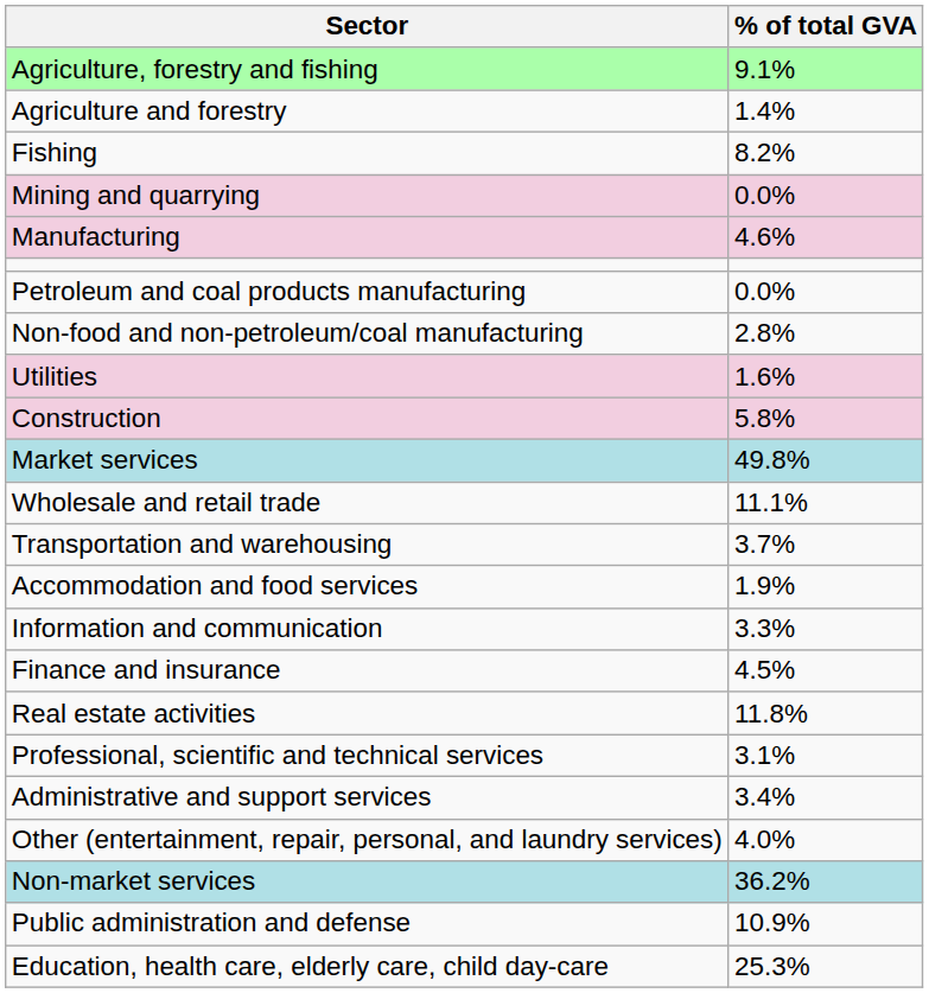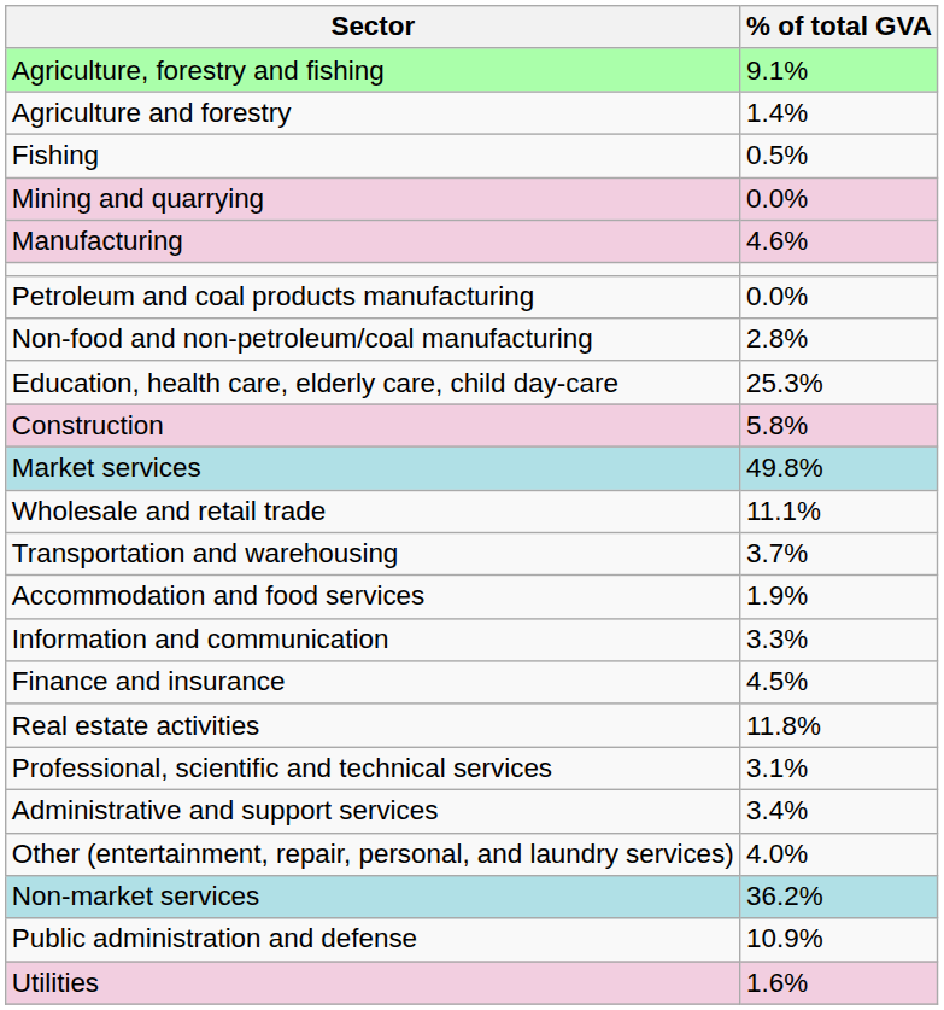 <table class="wikitable">
 <tr>
 <th>Sector</th>
 <th>% of total GVA</th>
 </tr>
 <tr style="background:#afa;">
 <td>Agriculture, forestry and fishing</td>
 <td>9.1%<br></td>
 </tr>
 <tr>
 <td>Agriculture and forestry</td>
 <td>1.4%</td>
 </tr>
 <tr>
 <td>Fishing</td>
-<td>8.2%<br></td>
+<td>0.5%<br></td>
 </tr>
 <tr style="background:#f2cee0;">
 <td>Mining and quarrying</td>
 <td>0.0%</td>
 </tr>
 <tr style="background:#f2cee0;">
 <td>Manufacturing</td>
 <td>4.6%<br></td>
 </tr>
 <tr>
 <td></td>
 <td></td>
 </tr>
 <tr>
 <td>Petroleum and coal products manufacturing</td>
 <td>0.0%</td>
 </tr>
 <tr>
 <td>Non-food and non-petroleum/coal manufacturing</td>
 <td>2.8%<br></td>
 </tr>
-<tr style="background:#f2cee0;">
-<td>Utilities</td>
-<td>1.6%</td>
+<tr>
+<td>Education, health care, elderly care, child day-care</td>
+<td>25.3%<br></td>
 </tr>
 <tr style="background:#f2cee0;">
 <td>Construction</td>
 <td>5.8%</td>
 </tr>
 <tr style="background:#b0e0e6;">
 <td>Market services</td>
 <td>49.8%<br></td>
 </tr>
 <tr>
 <td>Wholesale and retail trade</td>
 <td>11.1%</td>
 </tr>
 <tr>
 <td>Transportation and warehousing</td>
 <td>3.7%</td>
 </tr>
 <tr>
 <td>Accommodation and food services</td>
 <td>1.9%</td>
 </tr>
 <tr>
 <td>Information and communication</td>
 <td>3.3%</td>
 </tr>
 <tr>
 <td>Finance and insurance</td>
 <td>4.5%</td>
 </tr>
 <tr>
 <td>Real estate activities</td>
 <td>11.8%</td>
 </tr>
 <tr>
 <td>Professional, scientific and technical services</td>
 <td>3.1%</td>
 </tr>
 <tr>
 <td>Administrative and support services</td>
 <td>3.4%</td>
 </tr>
 <tr>
 <td>Other (entertainment, repair, personal, and laundry services)</td>
 <td>4.0%<br></td>
 </tr>
 <tr style="background:#b0e0e6;">
 <td>Non-market services</td>
 <td>36.2%<br></td>
 </tr>
 <tr>
 <td>Public administration and defense</td>
 <td>10.9%</td>
 </tr>
-<tr>
-<td>Education, health care, elderly care, child day-care</td>
-<td>25.3%<br></td>
+<tr style="background:#f2cee0;">
+<td>Utilities</td>
+<td>1.6%</td>
 </tr>
 </table>
